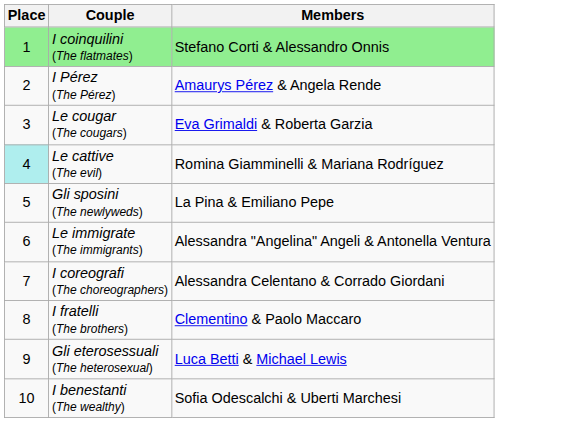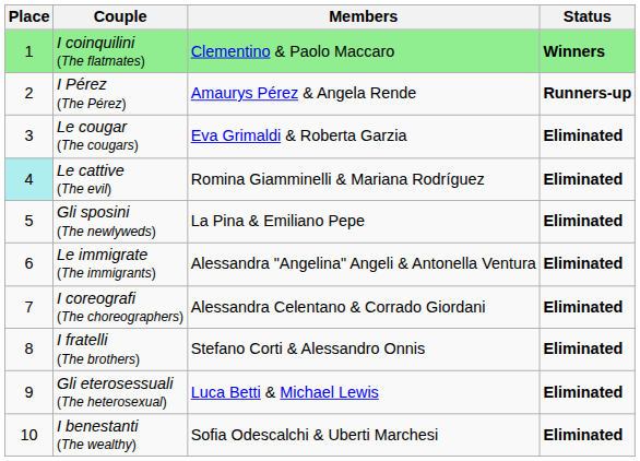 <table class="wikitable">
 <tr>
 <th>Place</th>
 <th>Couple</th>
 <th>Members</th>
+<th>Status</th>
 </tr>
 <tr style="background:#90EE90;">
 <td align="center">1</td>
 <td><em>I coinquilini</em><br><small>(<em>The flatmates</em>)</small></td>
-<td>Stefano Corti & Alessandro Onnis</td>
+<td><a href='#'>Clementino</a> & Paolo Maccaro</td>
+<td><strong>Winners</strong></td>
 </tr>
 <tr>
 <td align="center">2</td>
 <td><em>I Pérez</em><br><small>(<em>The Pérez</em>)</small></td>
 <td><a href='#'>Amaurys Pérez</a> & Angela Rende</td>
+<td><strong>Runners-up</strong></td>
 </tr>
 <tr>
 <td align="center">3</td>
 <td><em>Le cougar</em><br><small>(<em>The cougars</em>)</small></td>
 <td><a href='#'>Eva Grimaldi</a> & Roberta Garzia</td>
+<td><strong>Eliminated</strong></td>
 </tr>
 <tr>
 <td align="center" style="background: paleturquoise;">4</td>
 <td><em>Le cattive</em><br><small>(<em>The evil</em>)</small></td>
 <td>Romina Giamminelli & Mariana Rodríguez</td>
+<td><strong>Eliminated</strong></td>
 </tr>
 <tr>
 <td align="center">5</td>
 <td><em>Gli sposini</em><br><small>(<em>The newlyweds</em>)</small></td>
 <td>La Pina & Emiliano Pepe</td>
+<td><strong>Eliminated</strong></td>
 </tr>
 <tr>
 <td align="center">6</td>
 <td><em>Le immigrate</em><br><small>(<em>The immigrants</em>)</small></td>
 <td>Alessandra "Angelina" Angeli & Antonella Ventura</td>
+<td><strong>Eliminated</strong></td>
 </tr>
 <tr>
 <td align="center">7</td>
 <td><em>I coreografi</em><br><small>(<em>The choreographers</em>)</small></td>
 <td>Alessandra Celentano & Corrado Giordani</td>
+<td><strong>Eliminated</strong></td>
 </tr>
 <tr>
 <td align="center">8</td>
 <td><em>I fratelli</em><br><small>(<em>The brothers</em>)</small></td>
-<td><a href='#'>Clementino</a> & Paolo Maccaro</td>
+<td>Stefano Corti & Alessandro Onnis</td>
+<td><strong>Eliminated</strong></td>
 </tr>
 <tr>
 <td align="center">9</td>
 <td><em>Gli eterosessuali</em><br><small>(<em>The heterosexual</em>)</small></td>
 <td><a href='#'>Luca Betti</a> & <a href='#'>Michael Lewis</a></td>
+<td><strong>Eliminated</strong></td>
 </tr>
 <tr>
 <td align="center">10</td>
 <td><em>I benestanti</em><br><small>(<em>The wealthy</em>)</small></td>
 <td>Sofia Odescalchi & Uberti Marchesi</td>
+<td><strong>Eliminated</strong></td>
 </tr>
 </table>
